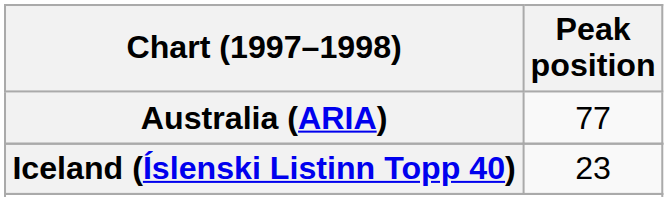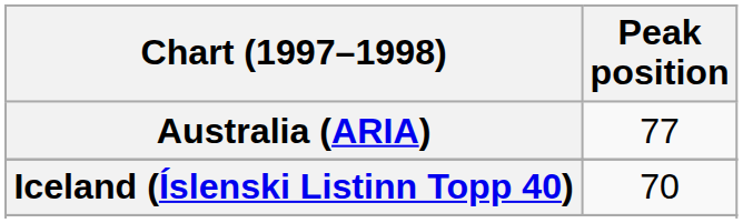 <table class="wikitable sortable plainrowheaders" style="text-align:center">
 <tr>
 <th>Chart (1997–1998)</th>
 <th>Peak<br>position</th>
 </tr>
 <tr>
 <th scope="row">Australia (<a href='#'>ARIA</a>)</th>
 <td>77</td>
 </tr>
 <tr>
 </tr>
 <tr>
 </tr>
 <tr>
 </tr>
 <tr>
 <th scope="row">Iceland (<a href='#'>Íslenski Listinn Topp 40</a>)</th>
-<td>23</td>
+<td>70</td>
 </tr>
 <tr>
 </tr>
 <tr>
 </tr>
 <tr>
 </tr>
 <tr>
 </tr>
 <tr>
 </tr>
 <tr>
 </tr>
 </table>
